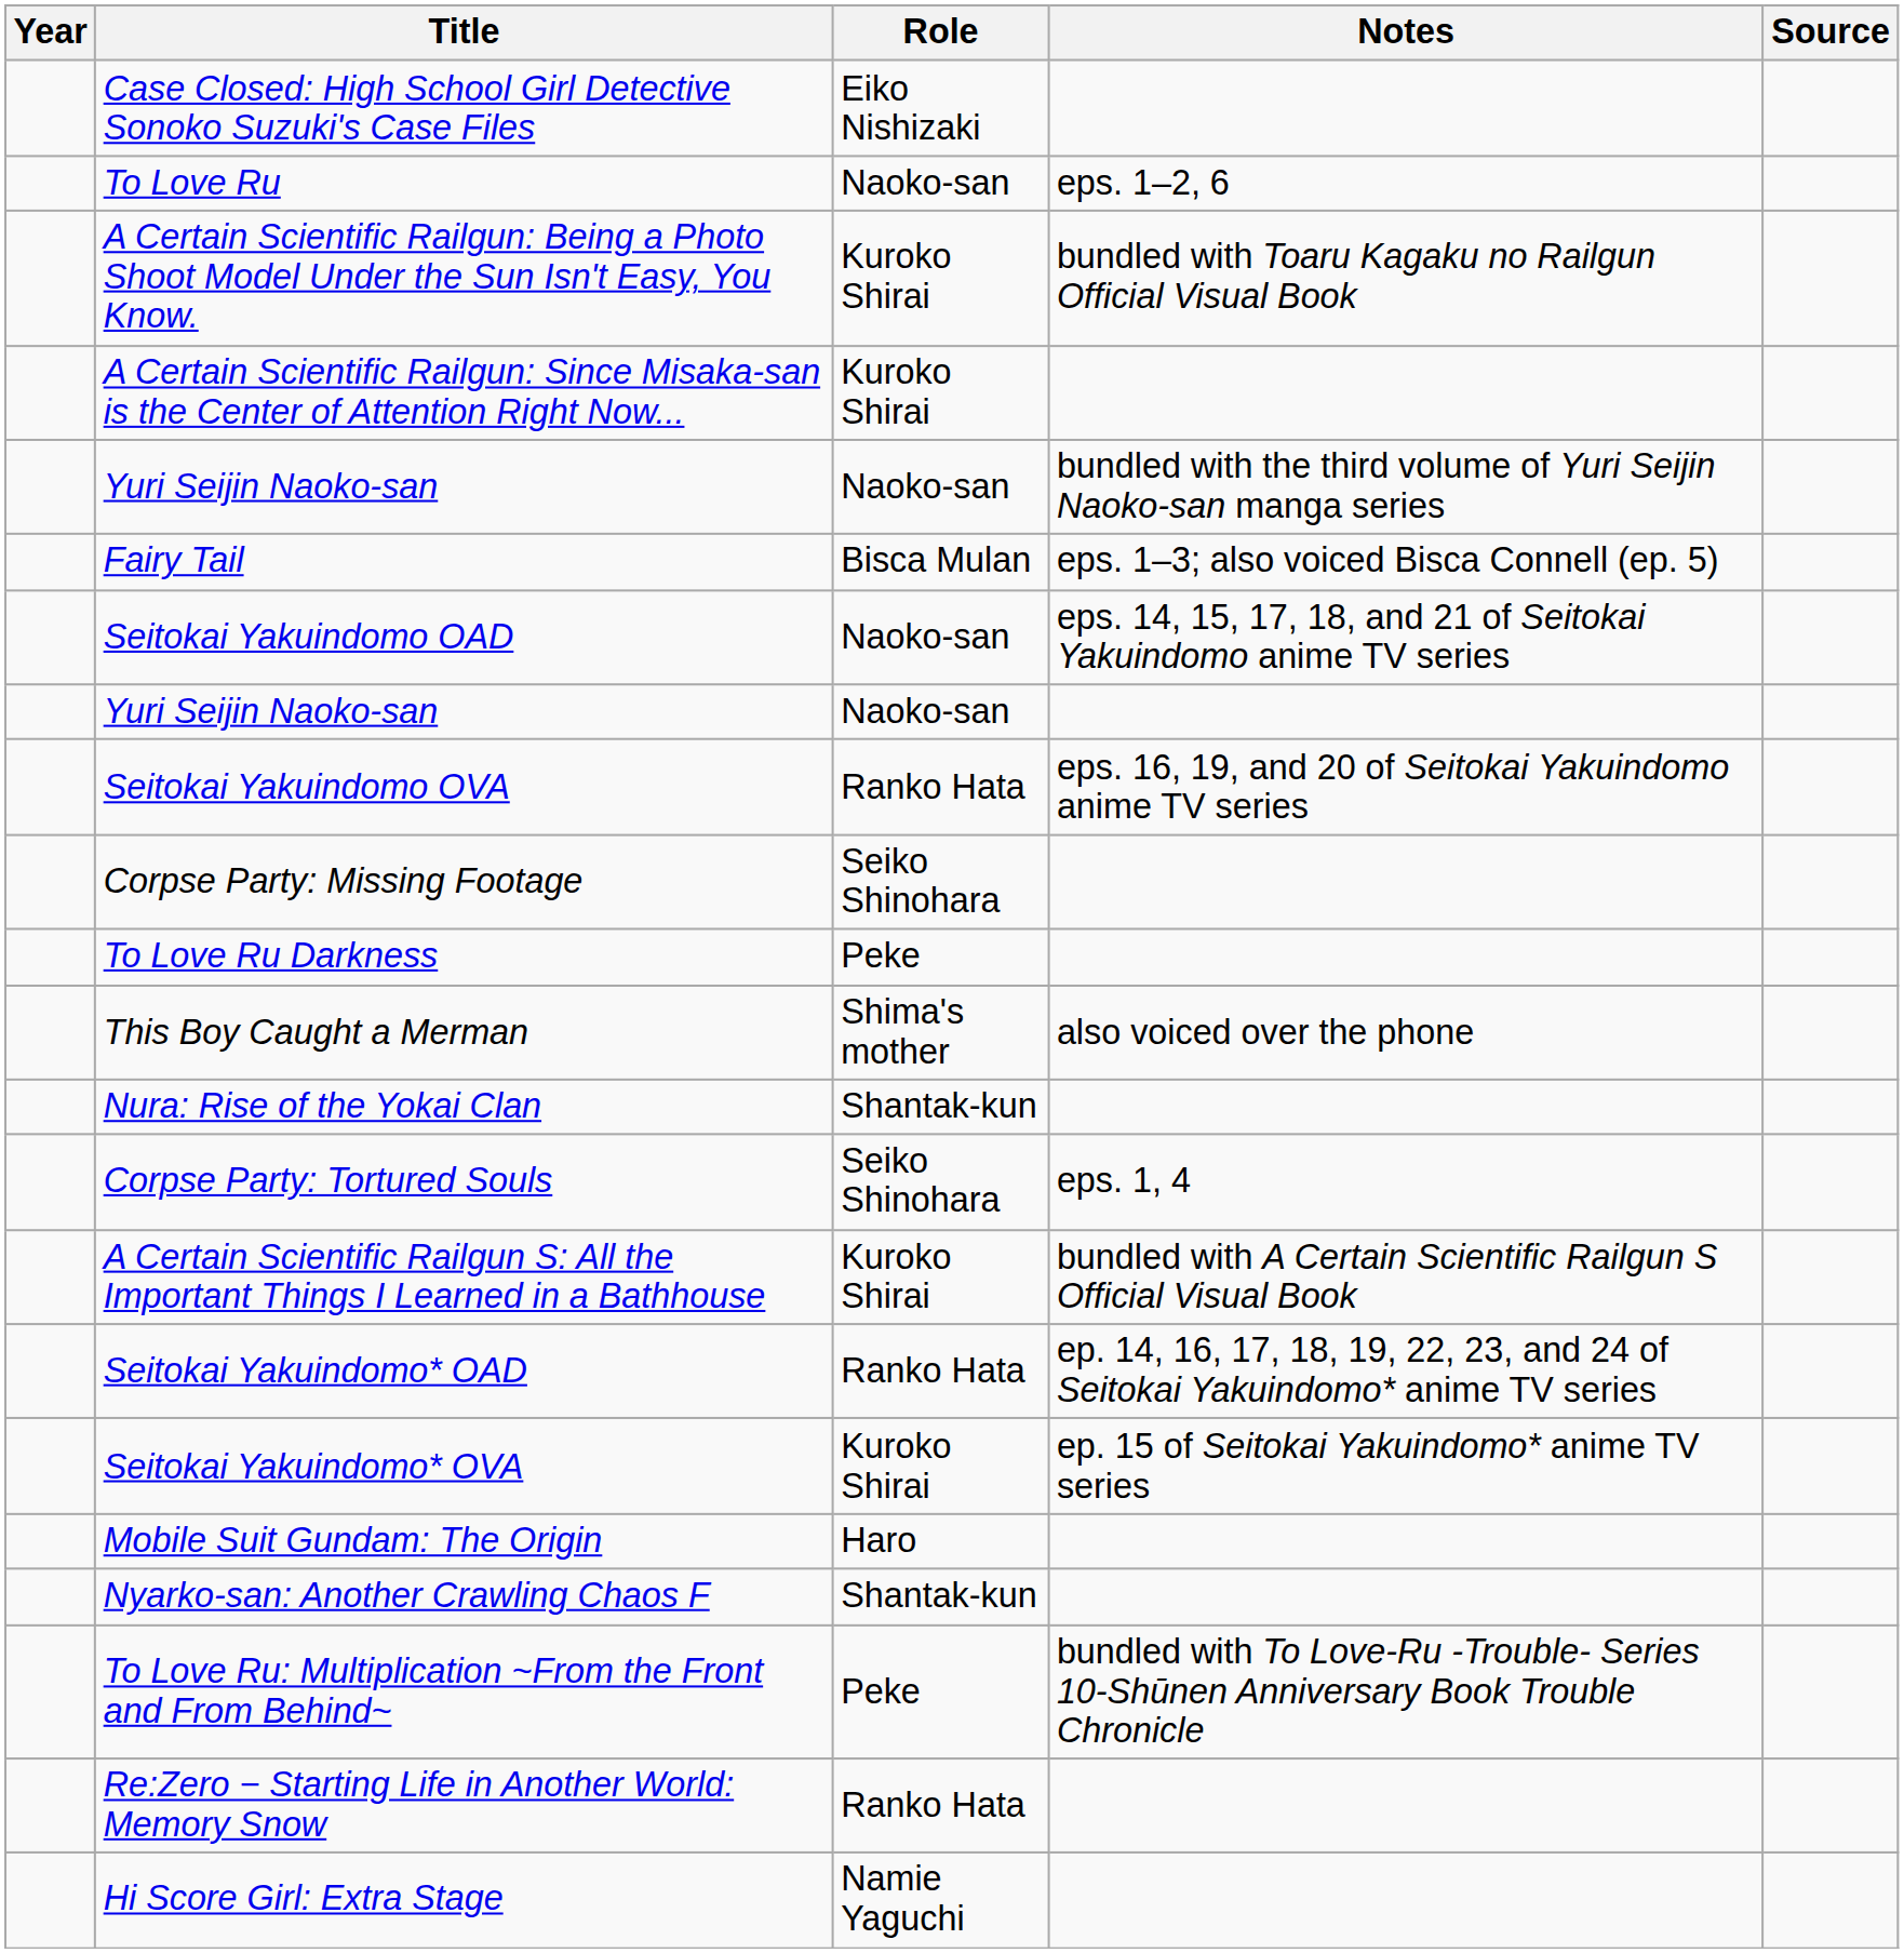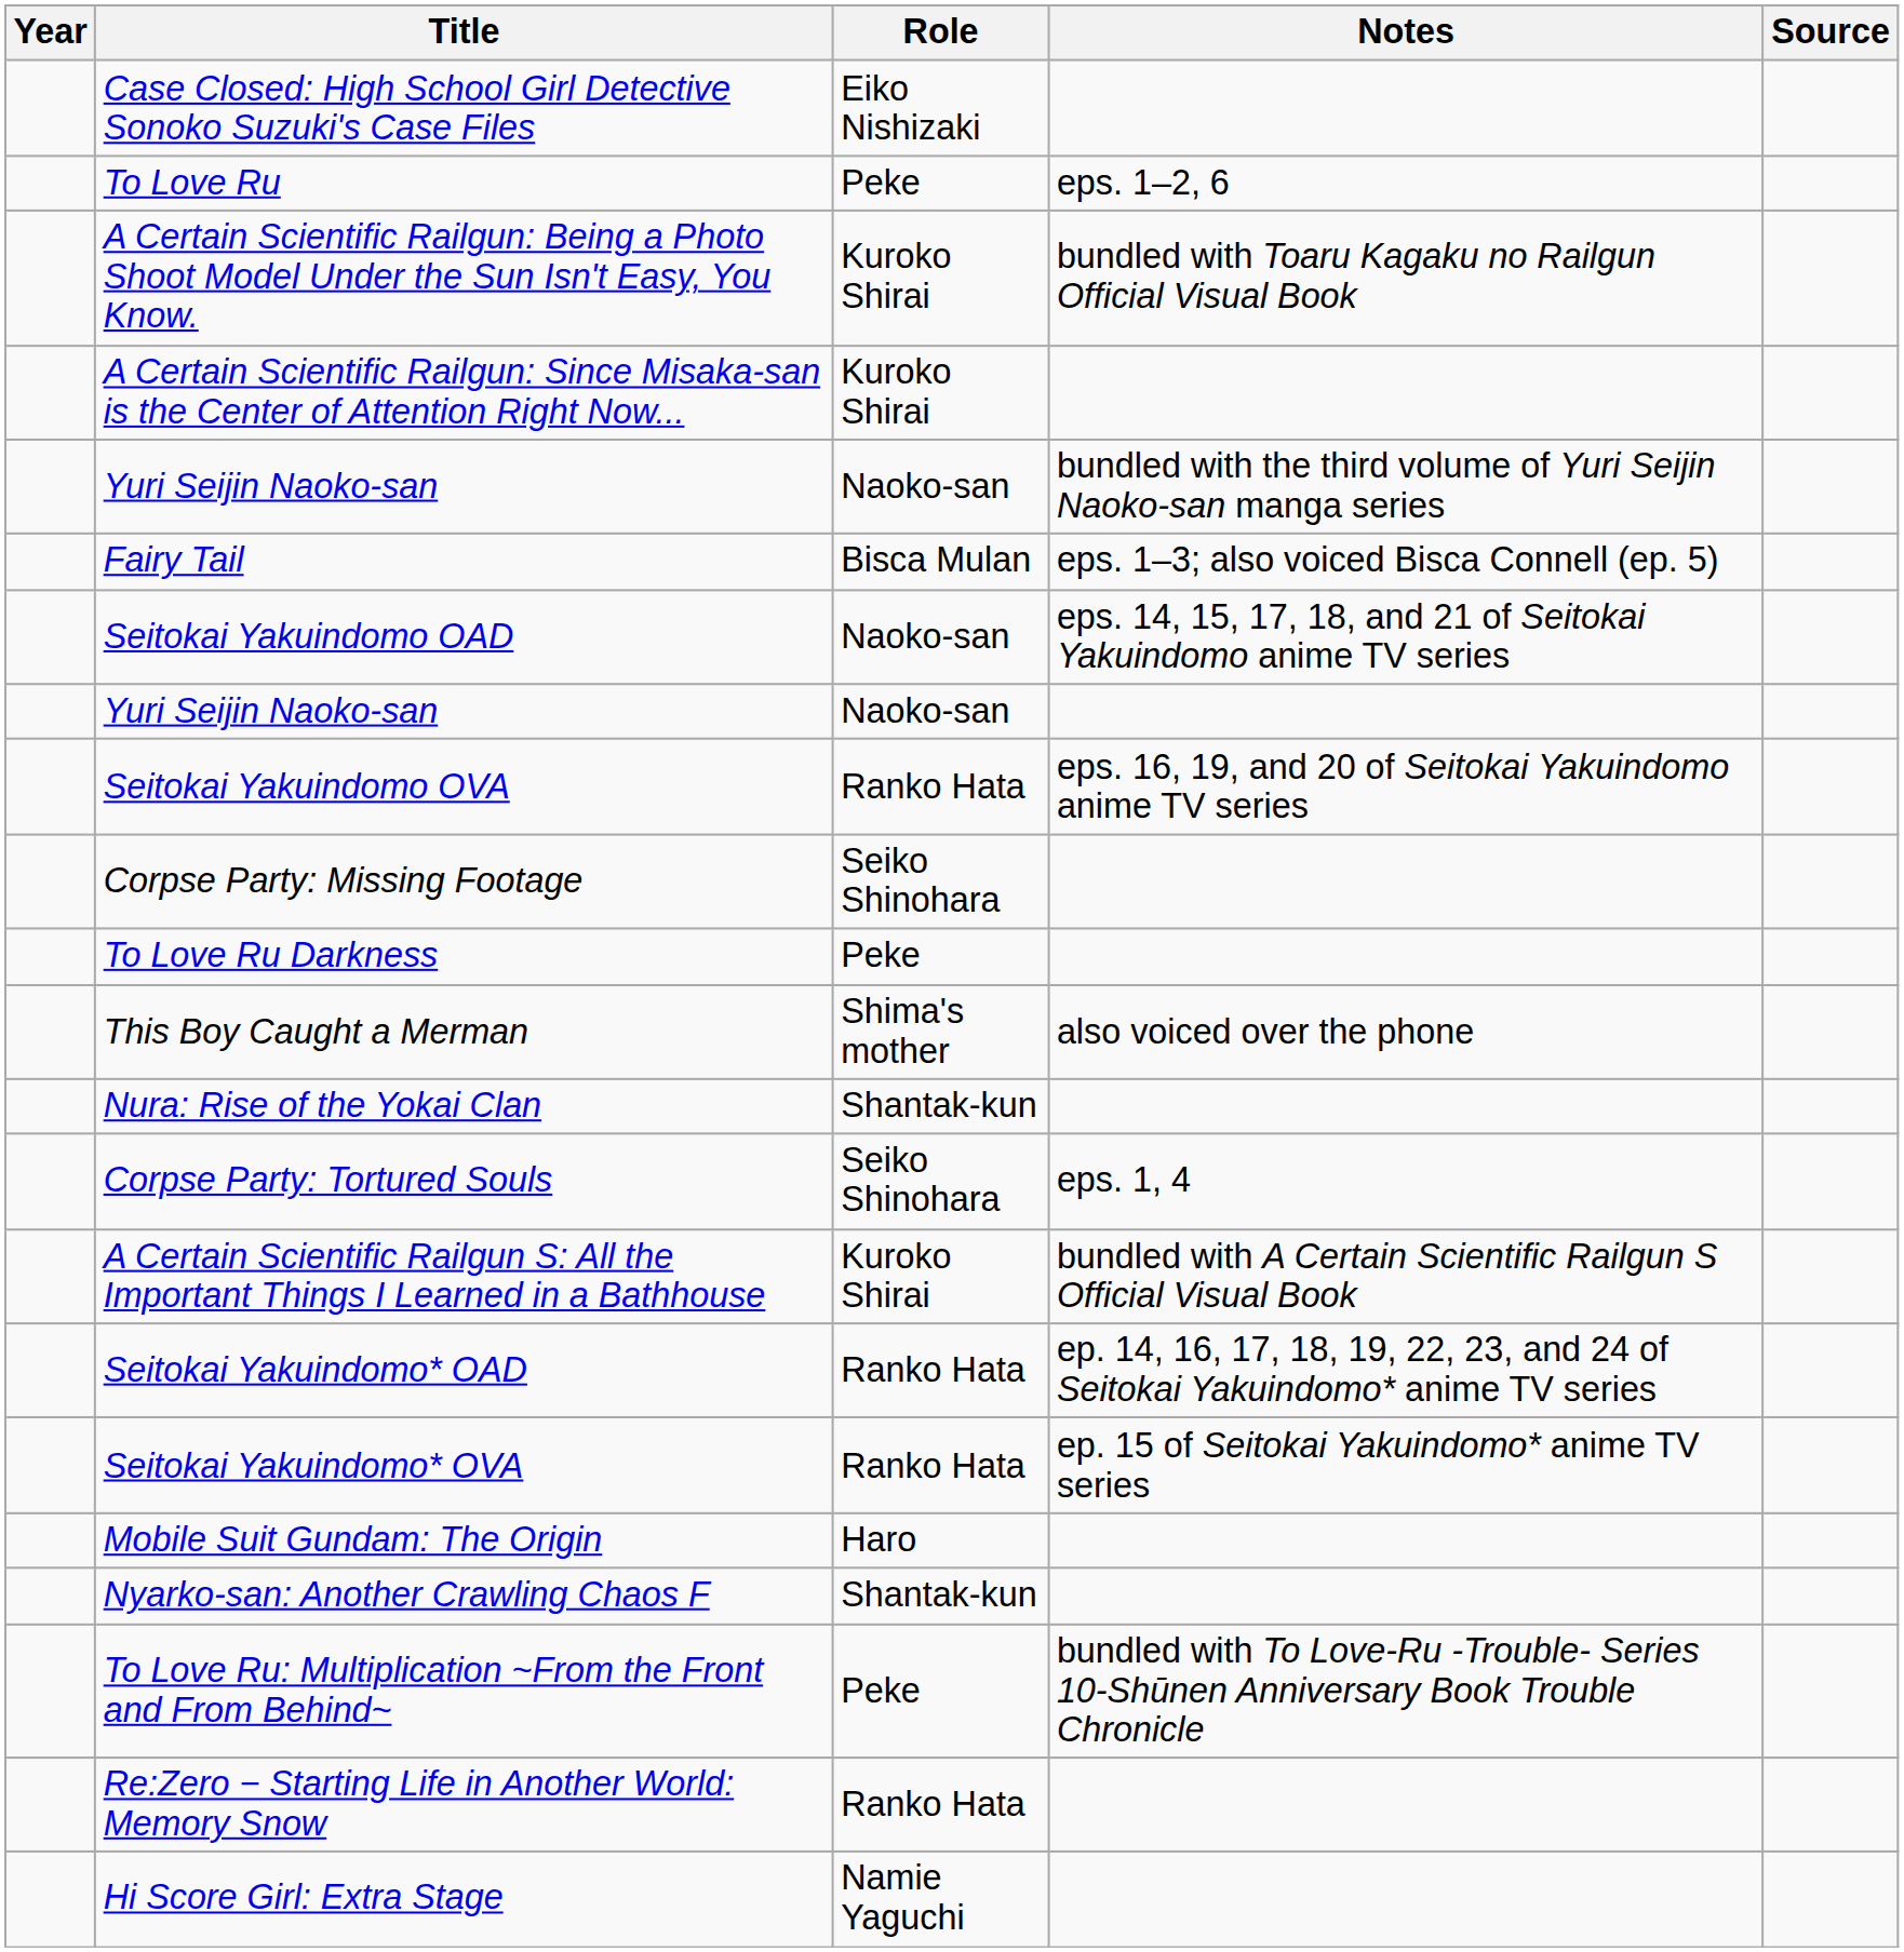 <table class="wikitable sortable plainrowheaders">
 <tr>
 <th>Year</th>
 <th class="unsortable">Title</th>
 <th class="unsortable">Role</th>
 <th class="unsortable">Notes</th>
 <th class="unsortable">Source</th>
 </tr>
 <tr>
 <td></td>
 <td><em><a href='#'>Case Closed: High School Girl Detective Sonoko Suzuki's Case Files</a></em></td>
 <td>Eiko Nishizaki</td>
 <td></td>
 <td></td>
 </tr>
 <tr>
 <td></td>
 <td><em><a href='#'>To Love Ru</a></em></td>
-<td>Naoko-san</td>
+<td>Peke</td>
 <td>eps. 1–2, 6</td>
 <td></td>
 </tr>
 <tr>
 <td></td>
 <td><em><a href='#'>A Certain Scientific Railgun: Being a Photo Shoot Model Under the Sun Isn't Easy, You Know.</a></em></td>
 <td>Kuroko Shirai</td>
 <td>bundled with <em>Toaru Kagaku no Railgun Official Visual Book</em></td>
 <td></td>
 </tr>
 <tr>
 <td></td>
 <td><em><a href='#'>A Certain Scientific Railgun: Since Misaka-san is the Center of Attention Right Now...</a></em></td>
 <td>Kuroko Shirai</td>
 <td></td>
 <td></td>
 </tr>
 <tr>
 <td></td>
 <td><em><a href='#'>Yuri Seijin Naoko-san</a></em></td>
 <td>Naoko-san</td>
 <td>bundled with the third volume of <em>Yuri Seijin Naoko-san</em> manga series</td>
 <td></td>
 </tr>
 <tr>
 <td></td>
 <td><em><a href='#'>Fairy Tail</a></em></td>
 <td>Bisca Mulan</td>
 <td>eps. 1–3; also voiced Bisca Connell (ep. 5)</td>
 <td></td>
 </tr>
 <tr>
 <td></td>
 <td><em><a href='#'>Seitokai Yakuindomo OAD</a></em></td>
 <td>Naoko-san</td>
 <td>eps. 14, 15, 17, 18,  and 21 of <em>Seitokai Yakuindomo</em> anime TV series</td>
 <td></td>
 </tr>
 <tr>
 <td></td>
 <td><em><a href='#'>Yuri Seijin Naoko-san</a></em></td>
 <td>Naoko-san</td>
 <td></td>
 <td></td>
 </tr>
 <tr>
 <td></td>
 <td><em><a href='#'>Seitokai Yakuindomo OVA</a></em></td>
 <td>Ranko Hata</td>
 <td>eps. 16, 19, and 20 of <em>Seitokai Yakuindomo</em> anime TV series</td>
 <td></td>
 </tr>
 <tr>
 <td></td>
 <td><em>Corpse Party: Missing Footage</em></td>
 <td>Seiko Shinohara</td>
 <td></td>
 <td></td>
 </tr>
 <tr>
 <td></td>
 <td><em><a href='#'>To Love Ru Darkness</a></em></td>
 <td>Peke</td>
 <td></td>
 <td></td>
 </tr>
 <tr>
 <td></td>
 <td><em>This Boy Caught a Merman</em></td>
 <td>Shima's mother</td>
 <td>also voiced over the phone</td>
 <td></td>
 </tr>
 <tr>
 <td></td>
 <td><em><a href='#'>Nura: Rise of the Yokai Clan</a></em></td>
 <td>Shantak-kun</td>
 <td></td>
 <td></td>
 </tr>
 <tr>
 <td></td>
 <td><em><a href='#'>Corpse Party: Tortured Souls</a></em></td>
 <td>Seiko Shinohara</td>
 <td>eps. 1, 4</td>
 <td></td>
 </tr>
 <tr>
 <td></td>
 <td><em><a href='#'>A Certain Scientific Railgun S: All the Important Things I Learned in a Bathhouse</a></em></td>
 <td>Kuroko Shirai</td>
 <td>bundled with <em>A Certain Scientific Railgun S Official Visual Book</em></td>
 <td></td>
 </tr>
 <tr>
 <td></td>
 <td><em><a href='#'>Seitokai Yakuindomo* OAD</a></em></td>
 <td>Ranko Hata</td>
 <td>ep. 14, 16, 17, 18, 19, 22, 23, and 24 of <em>Seitokai Yakuindomo*</em> anime TV series</td>
 <td></td>
 </tr>
 <tr>
 <td></td>
 <td><em><a href='#'>Seitokai Yakuindomo* OVA</a></em></td>
-<td>Kuroko Shirai</td>
+<td>Ranko Hata</td>
 <td>ep. 15 of <em>Seitokai Yakuindomo*</em> anime TV series</td>
 <td></td>
 </tr>
 <tr>
 <td></td>
 <td><em><a href='#'>Mobile Suit Gundam: The Origin</a></em></td>
 <td>Haro</td>
 <td></td>
 <td></td>
 </tr>
 <tr>
 <td></td>
 <td><em><a href='#'>Nyarko-san: Another Crawling Chaos F</a></em></td>
 <td>Shantak-kun</td>
 <td></td>
 <td></td>
 </tr>
 <tr>
 <td></td>
 <td><em><a href='#'>To Love Ru: Multiplication ~From the Front and From Behind~</a></em></td>
 <td>Peke</td>
 <td>bundled with <em>To Love-Ru -Trouble- Series 10-Shūnen Anniversary Book Trouble Chronicle</em></td>
 <td></td>
 </tr>
 <tr>
 <td></td>
 <td><em><a href='#'>Re:Zero − Starting Life in Another World: Memory Snow</a></em></td>
 <td>Ranko Hata</td>
 <td></td>
 <td></td>
 </tr>
 <tr>
 <td></td>
 <td><em><a href='#'>Hi Score Girl: Extra Stage</a></em></td>
 <td>Namie Yaguchi</td>
 <td></td>
 <td></td>
 </tr>
 <tr>
 </tr>
 </table>
